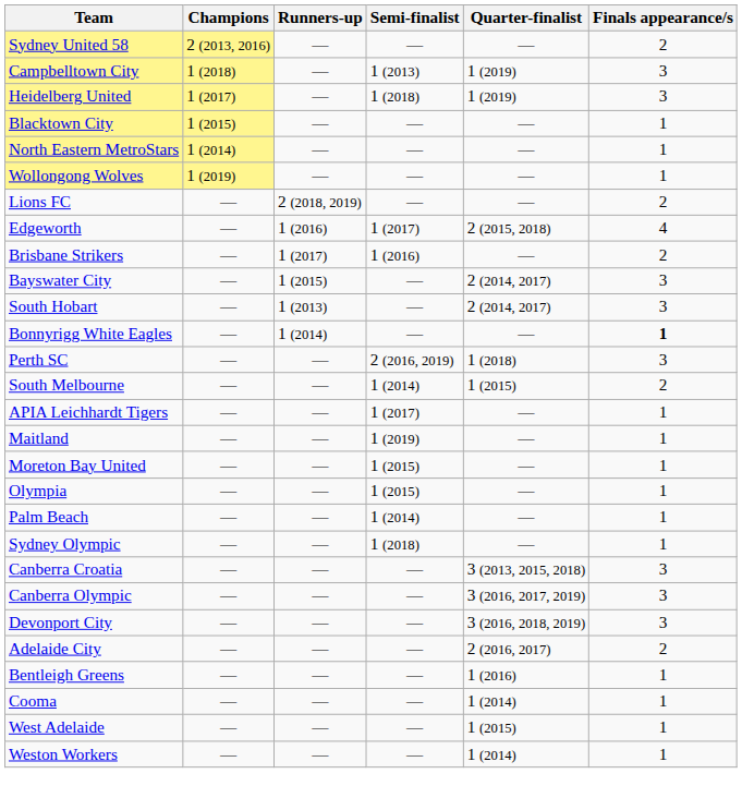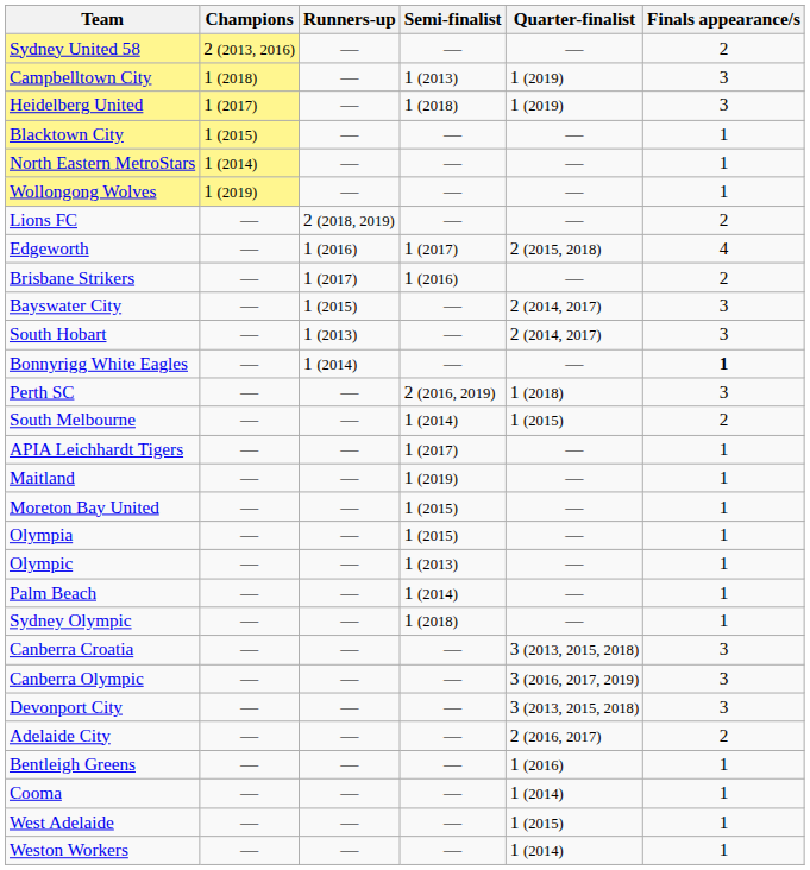 <table class="wikitable sortable">
 <tr>
 <th>Team</th>
 <th>Champions</th>
 <th>Runners-up</th>
 <th>Semi-finalist</th>
 <th>Quarter-finalist</th>
 <th>Finals appearance/s</th>
 </tr>
 <tr>
 <td bgcolor=#FFF68F> <a href='#'>Sydney United 58</a></td>
 <td bgcolor=#FFF68F>2 <small>(2013, 2016)</small></td>
 <td align=center>—</td>
 <td align=center>—</td>
 <td align=center>—</td>
 <td align=center>2</td>
 </tr>
 <tr>
 <td bgcolor=#FFF68F> <a href='#'>Campbelltown City</a></td>
 <td bgcolor=#FFF68F>1 <small>(2018)</small></td>
 <td align=center>—</td>
 <td>1 <small>(2013)</small></td>
 <td>1 <small>(2019)</small></td>
 <td align=center>3</td>
 </tr>
 <tr>
 <td bgcolor=#FFF68F> <a href='#'>Heidelberg United</a></td>
 <td bgcolor=#FFF68F>1 <small>(2017)</small></td>
 <td align=center>—</td>
 <td>1 <small>(2018)</small></td>
 <td>1 <small>(2019)</small></td>
 <td align=center>3</td>
 </tr>
 <tr>
 <td bgcolor=#FFF68F> <a href='#'>Blacktown City</a></td>
 <td bgcolor=#FFF68F>1 <small>(2015)</small></td>
 <td align=center>—</td>
 <td align=center>—</td>
 <td align=center>—</td>
 <td align=center>1</td>
 </tr>
 <tr>
 <td bgcolor=#FFF68F> <a href='#'>North Eastern MetroStars</a></td>
 <td bgcolor=#FFF68F>1 <small>(2014)</small></td>
 <td align=center>—</td>
 <td align=center>—</td>
 <td align=center>—</td>
 <td align=center>1</td>
 </tr>
 <tr>
 <td bgcolor=#FFF68F> <a href='#'>Wollongong Wolves</a></td>
 <td bgcolor=#FFF68F>1 <small>(2019)</small></td>
 <td align=center>—</td>
 <td align=center>—</td>
 <td align=center>—</td>
 <td align=center>1</td>
 </tr>
 <tr>
 <td> <a href='#'>Lions FC</a></td>
 <td align=center>—</td>
 <td>2 <small>(2018, 2019)</small></td>
 <td align=center>—</td>
 <td align=center>—</td>
 <td align=center>2</td>
 </tr>
 <tr>
 <td> <a href='#'>Edgeworth</a></td>
 <td align=center>—</td>
 <td>1 <small>(2016)</small></td>
 <td>1 <small>(2017)</small></td>
 <td>2 <small>(2015, 2018)</small></td>
 <td align=center>4</td>
 </tr>
 <tr>
 <td> <a href='#'>Brisbane Strikers</a></td>
 <td align=center>—</td>
 <td>1 <small>(2017)</small></td>
 <td>1 <small>(2016)</small></td>
 <td align=center>—</td>
 <td align=center>2</td>
 </tr>
 <tr>
 <td> <a href='#'>Bayswater City</a></td>
 <td align=center>—</td>
 <td>1 <small>(2015)</small></td>
 <td align=center>—</td>
 <td>2 <small>(2014, 2017)</small></td>
 <td align=center>3</td>
 </tr>
 <tr>
 <td> <a href='#'>South Hobart</a></td>
 <td align=center>—</td>
 <td>1 <small>(2013)</small></td>
 <td align=center>—</td>
 <td>2 <small>(2014, 2017)</small></td>
 <td align=center>3</td>
 </tr>
 <tr>
 <td> <a href='#'>Bonnyrigg White Eagles</a></td>
 <td align=center>—</td>
 <td>1 <small>(2014)</small></td>
 <td align=center>—</td>
 <td align=center>—</td>
 <td align=center><strong>1</strong></td>
 </tr>
 <tr>
 <td> <a href='#'>Perth SC</a></td>
 <td align=center>—</td>
 <td align=center>—</td>
 <td>2 <small>(2016, 2019)</small></td>
 <td>1 <small>(2018)</small></td>
 <td align=center>3</td>
 </tr>
 <tr>
 <td> <a href='#'>South Melbourne</a></td>
 <td align=center>—</td>
 <td align=center>—</td>
 <td>1 <small>(2014)</small></td>
 <td>1 <small>(2015)</small></td>
 <td align=center>2</td>
 </tr>
 <tr>
 <td> <a href='#'>APIA Leichhardt Tigers</a></td>
 <td align=center>—</td>
 <td align=center>—</td>
 <td>1 <small>(2017)</small></td>
 <td align=center>—</td>
 <td align=center>1</td>
 </tr>
 <tr>
 <td> <a href='#'>Maitland</a></td>
 <td align=center>—</td>
 <td align=center>—</td>
 <td>1 <small>(2019)</small></td>
 <td align=center>—</td>
 <td align=center>1</td>
 </tr>
 <tr>
 <td> <a href='#'>Moreton Bay United</a></td>
 <td align=center>—</td>
 <td align=center>—</td>
 <td>1 <small>(2015)</small></td>
 <td align=center>—</td>
 <td align=center>1</td>
 </tr>
 <tr>
 <td> <a href='#'>Olympia</a></td>
 <td align=center>—</td>
 <td align=center>—</td>
 <td>1 <small>(2015)</small></td>
 <td align=center>—</td>
 <td align=center>1</td>
 </tr>
 <tr>
+<td> <a href='#'>Olympic</a></td>
+<td align=center>—</td>
+<td align=center>—</td>
+<td>1 <small>(2013)</small></td>
+<td align=center>—</td>
+<td align=center>1</td>
+</tr>
+<tr>
 <td> <a href='#'>Palm Beach</a></td>
 <td align=center>—</td>
 <td align=center>—</td>
 <td>1 <small>(2014)</small></td>
 <td align=center>—</td>
 <td align=center>1</td>
 </tr>
 <tr>
 <td> <a href='#'>Sydney Olympic</a></td>
 <td align=center>—</td>
 <td align=center>—</td>
 <td>1 <small>(2018)</small></td>
 <td align=center>—</td>
 <td align=center>1</td>
 </tr>
 <tr>
 <td> <a href='#'>Canberra Croatia</a></td>
 <td align=center>—</td>
 <td align=center>—</td>
 <td align=center>—</td>
 <td>3 <small>(2013, 2015, 2018)</small></td>
 <td align=center>3</td>
 </tr>
 <tr>
 <td> <a href='#'>Canberra Olympic</a></td>
 <td align=center>—</td>
 <td align=center>—</td>
 <td align=center>—</td>
 <td>3 <small>(2016, 2017, 2019)</small></td>
 <td align=center>3</td>
 </tr>
 <tr>
 <td> <a href='#'>Devonport City</a></td>
 <td align=center>—</td>
 <td align=center>—</td>
 <td align=center>—</td>
-<td>3 <small>(2016, 2018, 2019)</small></td>
+<td>3 <small>(2013, 2015, 2018)</small></td>
 <td align=center>3</td>
 </tr>
 <tr>
 <td> <a href='#'>Adelaide City</a></td>
 <td align=center>—</td>
 <td align=center>—</td>
 <td align=center>—</td>
 <td>2 <small>(2016, 2017)</small></td>
 <td align=center>2</td>
 </tr>
 <tr>
 <td> <a href='#'>Bentleigh Greens</a></td>
 <td align=center>—</td>
 <td align=center>—</td>
 <td align=center>—</td>
 <td>1 <small>(2016)</small></td>
 <td align=center>1</td>
 </tr>
 <tr>
 <td> <a href='#'>Cooma</a></td>
 <td align=center>—</td>
 <td align=center>—</td>
 <td align=center>—</td>
 <td>1 <small>(2014)</small></td>
 <td align=center>1</td>
 </tr>
 <tr>
 <td> <a href='#'>West Adelaide</a></td>
 <td align=center>—</td>
 <td align=center>—</td>
 <td align=center>—</td>
 <td>1 <small>(2015)</small></td>
 <td align=center>1</td>
 </tr>
 <tr>
 <td> <a href='#'>Weston Workers</a></td>
 <td align=center>—</td>
 <td align=center>—</td>
 <td align=center>—</td>
 <td>1 <small>(2014)</small></td>
 <td align=center>1</td>
 </tr>
 </table>
